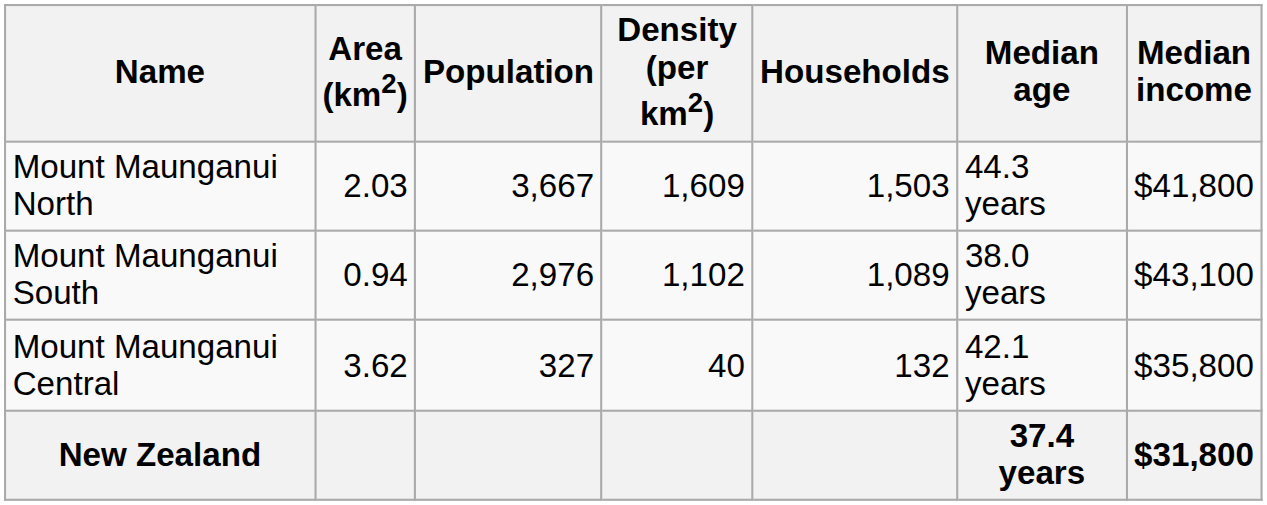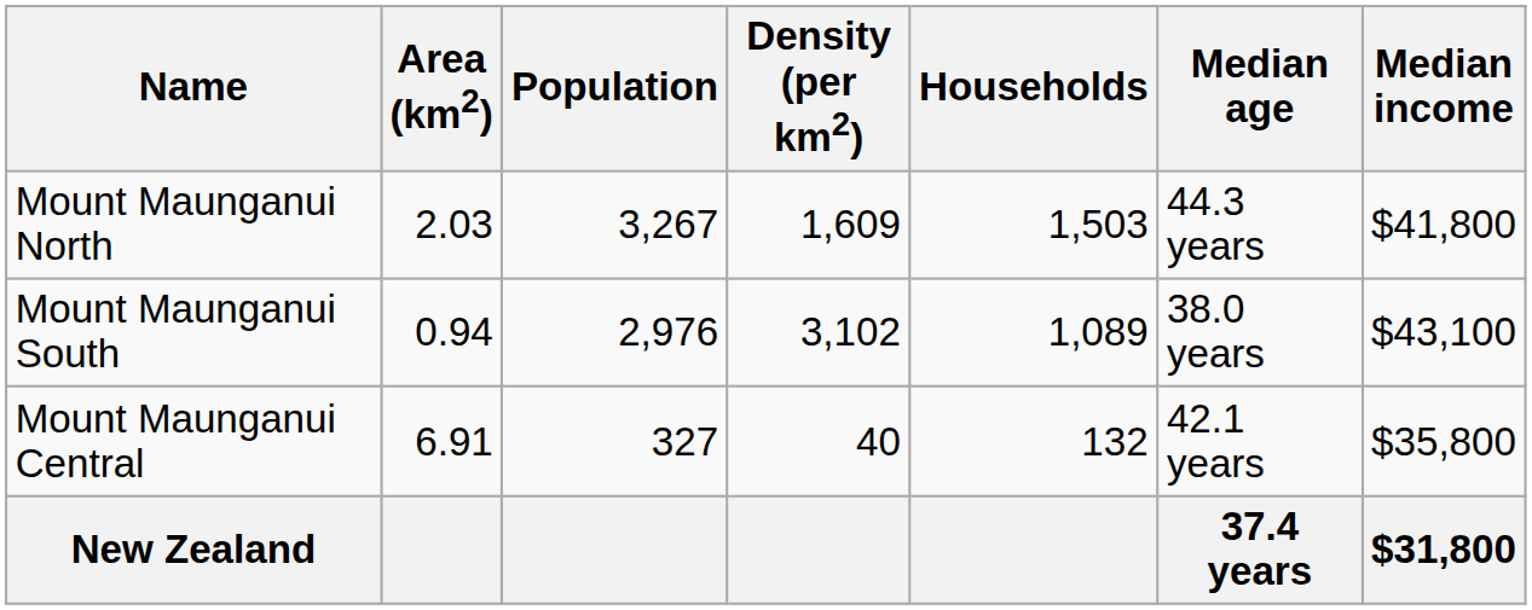 <table class="wikitable">
 <tr>
 <th>Name</th>
 <th>Area<br>(km<sup>2</sup>)</th>
 <th>Population</th>
 <th>Density<br>(per km<sup>2</sup>)</th>
 <th>Households</th>
 <th>Median age</th>
 <th>Median<br>income</th>
 </tr>
 <tr>
 <td>Mount Maunganui North</td>
 <td style="text-align:right;">2.03</td>
-<td style="text-align:right;">3,667</td>
+<td style="text-align:right;">3,267</td>
 <td style="text-align:right;">1,609</td>
 <td style="text-align:right;">1,503</td>
 <td>44.3 years</td>
 <td>$41,800</td>
 </tr>
 <tr>
 <td>Mount Maunganui South</td>
 <td style="text-align:right;">0.94</td>
 <td style="text-align:right;">2,976</td>
-<td style="text-align:right;">1,102</td>
+<td style="text-align:right;">3,102</td>
 <td style="text-align:right;">1,089</td>
 <td>38.0 years</td>
 <td>$43,100</td>
 </tr>
 <tr>
 <td>Mount Maunganui Central</td>
-<td style="text-align:right;">3.62</td>
+<td style="text-align:right;">6.91</td>
 <td style="text-align:right;">327</td>
 <td style="text-align:right;">40</td>
 <td style="text-align:right;">132</td>
 <td>42.1 years</td>
 <td>$35,800</td>
 </tr>
 <tr>
 <th>New Zealand</th>
 <th></th>
 <th></th>
 <th></th>
 <th></th>
 <th>37.4 years</th>
 <th style="text-align:left;">$31,800</th>
 </tr>
 </table>
